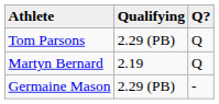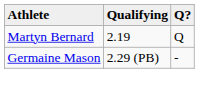 <table class="wikitable">
 <tr>
 <td !align="center" bgcolor="efefef"><strong>Athlete</strong></td>
 <td !align="center" bgcolor="efefef"><strong>Qualifying</strong></td>
 <td !align="center" bgcolor="efefef"><strong>Q?</strong></td>
-</tr>
-<tr>
-<td><a href='#'>Tom Parsons</a></td>
-<td>2.29 (PB)</td>
-<td>Q</td>
 </tr>
 <tr>
 <td><a href='#'>Martyn Bernard</a></td>
 <td>2.19</td>
 <td>Q</td>
 </tr>
 <tr>
 <td><a href='#'>Germaine Mason</a></td>
 <td>2.29 (PB)</td>
 <td>-</td>
 </tr>
 </table>
